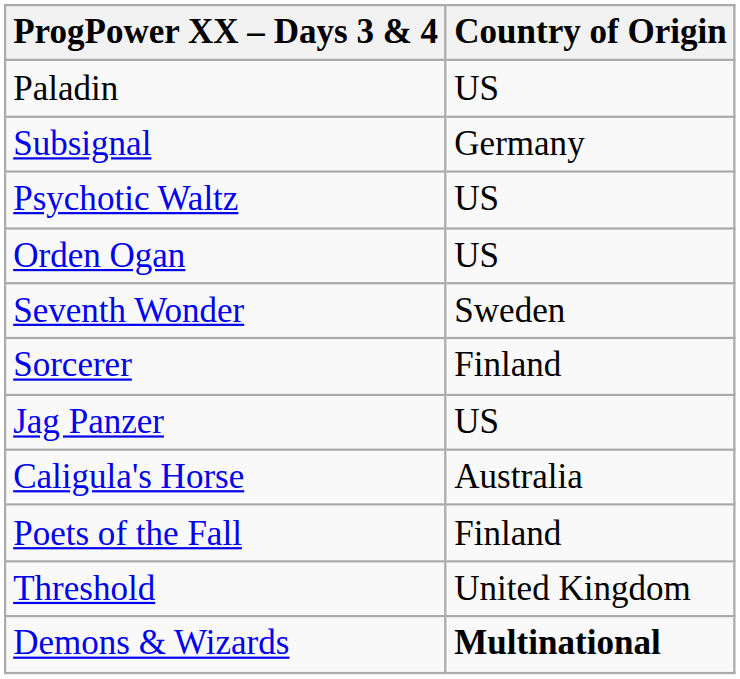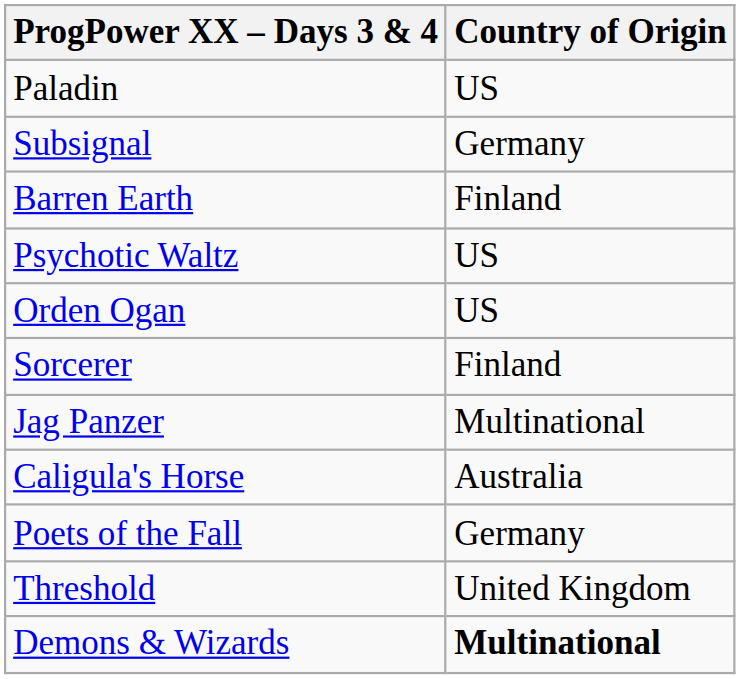 <table class="wikitable">
 <tr>
 <th>ProgPower XX – Days 3 & 4</th>
 <th>Country of Origin</th>
 </tr>
 <tr>
 <td>Paladin</td>
 <td>US</td>
 </tr>
 <tr>
 <td><a href='#'>Subsignal</a></td>
 <td>Germany</td>
 </tr>
 <tr>
+<td><a href='#'>Barren Earth</a></td>
+<td>Finland</td>
+</tr>
+<tr>
 <td><a href='#'>Psychotic Waltz</a></td>
 <td>US</td>
 </tr>
 <tr>
 <td><a href='#'>Orden Ogan</a></td>
 <td>US</td>
 </tr>
 <tr>
-<td><a href='#'>Seventh Wonder</a></td>
-<td>Sweden</td>
-</tr>
-<tr>
 <td><a href='#'>Sorcerer</a></td>
 <td>Finland</td>
 </tr>
 <tr>
 <td><a href='#'>Jag Panzer</a></td>
-<td>US</td>
+<td>Multinational</td>
 </tr>
 <tr>
 <td><a href='#'>Caligula's Horse</a></td>
 <td>Australia</td>
 </tr>
 <tr>
 <td><a href='#'>Poets of the Fall</a></td>
-<td>Finland</td>
+<td>Germany</td>
 </tr>
 <tr>
 <td><a href='#'>Threshold</a></td>
 <td>United Kingdom</td>
 </tr>
 <tr>
 <td><a href='#'>Demons & Wizards</a></td>
 <td><strong>Multinational</strong></td>
 </tr>
 </table>
